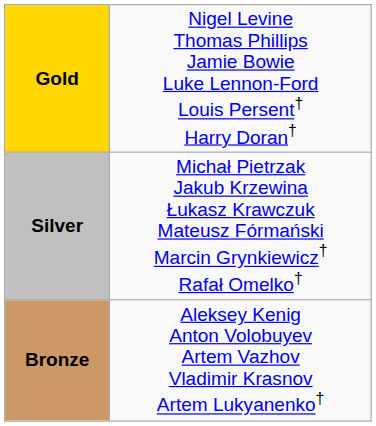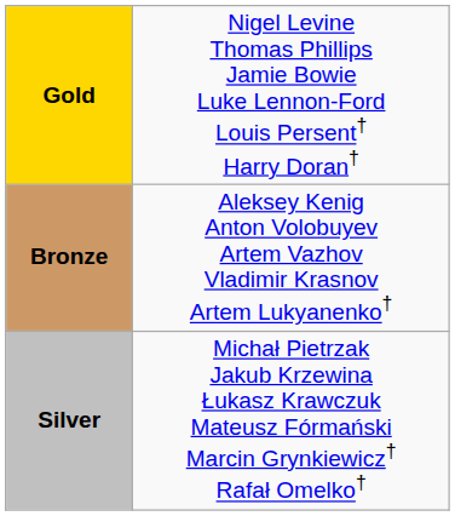 <table class="wikitable" style="text-align:center; " width="35%">
 <tr>
 <td bgcolor="gold"><strong>Gold</strong></td>
 <td><a href='#'>Nigel Levine</a><br><a href='#'>Thomas Phillips</a><br><a href='#'>Jamie Bowie</a><br><a href='#'>Luke Lennon-Ford</a><br><a href='#'>Louis Persent</a><sup>†</sup><br><a href='#'>Harry Doran</a><sup>†</sup><br> <small><em></em></small></td>
 </tr>
 <tr>
+<td bgcolor="CC9966"><strong>Bronze</strong></td>
+<td><a href='#'>Aleksey Kenig</a><br><a href='#'>Anton Volobuyev</a><br><a href='#'>Artem Vazhov</a><br><a href='#'>Vladimir Krasnov</a><br><a href='#'>Artem Lukyanenko</a><sup>†</sup><br>  <small><em></em></small></td>
+</tr>
+<tr>
 <td bgcolor="silver"><strong>Silver</strong></td>
 <td><a href='#'>Michał Pietrzak</a><br><a href='#'>Jakub Krzewina</a><br><a href='#'>Łukasz Krawczuk</a><br><a href='#'>Mateusz Fórmański</a><br><a href='#'>Marcin Grynkiewicz</a><sup>†</sup><br><a href='#'>Rafał Omelko</a><sup>†</sup><br>  <small><em></em></small></td>
 </tr>
-<tr>
-<td bgcolor="CC9966"><strong>Bronze</strong></td>
-<td><a href='#'>Aleksey Kenig</a><br><a href='#'>Anton Volobuyev</a><br><a href='#'>Artem Vazhov</a><br><a href='#'>Vladimir Krasnov</a><br><a href='#'>Artem Lukyanenko</a><sup>†</sup><br>  <small><em></em></small></td>
-</tr>
 </table>
